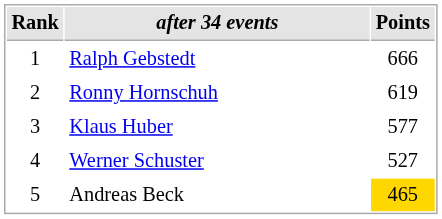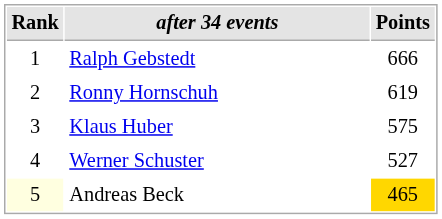 <table cellspacing="1" cellpadding="3" style="border:1px solid #AAAAAA;font-size:86%">
 <tr bgcolor="#E4E4E4">
 <th style="border-bottom:1px solid #AAAAAA" width=10>Rank</th>
 <th style="border-bottom:1px solid #AAAAAA" width=200><em>after 34 events</em></th>
 <th style="border-bottom:1px solid #AAAAAA" width=20>Points</th>
 </tr>
 <tr>
 <td align=center>1</td>
 <td align=left> <a href='#'>Ralph Gebstedt</a></td>
 <td align=center>666</td>
 </tr>
 <tr>
 <td align=center>2</td>
 <td align=left> <a href='#'>Ronny Hornschuh</a></td>
 <td align=center>619</td>
 </tr>
 <tr>
 <td align=center>3</td>
 <td align=left> <a href='#'>Klaus Huber</a></td>
-<td align=center>577</td>
+<td align=center>575</td>
 </tr>
 <tr>
 <td align=center>4</td>
 <td align=left> <a href='#'>Werner Schuster</a></td>
 <td align=center>527</td>
 </tr>
 <tr>
-<td align=center>5</td>
+<td align=center style="background: lightyellow;">5</td>
 <td align=left> Andreas Beck</td>
 <td align=center style="background: gold;">465</td>
 </tr>
 </table>
